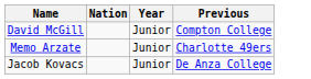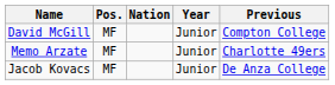 <table class="wikitable sortable" style="text-align: center;">
 <tr>
 <th>Name</th>
+<th>Pos.</th>
 <th>Nation</th>
 <th>Year</th>
 <th>Previous</th>
 </tr>
 <tr>
 <td><a href='#'>David McGill</a></td>
+<td>MF</td>
 <td></td>
 <td>Junior</td>
 <td><a href='#'>Compton College</a></td>
 </tr>
 <tr>
 <td><a href='#'>Memo Arzate</a></td>
+<td>MF</td>
 <td></td>
 <td>Junior</td>
 <td><a href='#'>Charlotte 49ers</a></td>
 </tr>
 <tr>
 <td>Jacob Kovacs</td>
+<td>MF</td>
 <td></td>
 <td>Junior</td>
 <td><a href='#'>De Anza College</a></td>
 </tr>
 </table>
